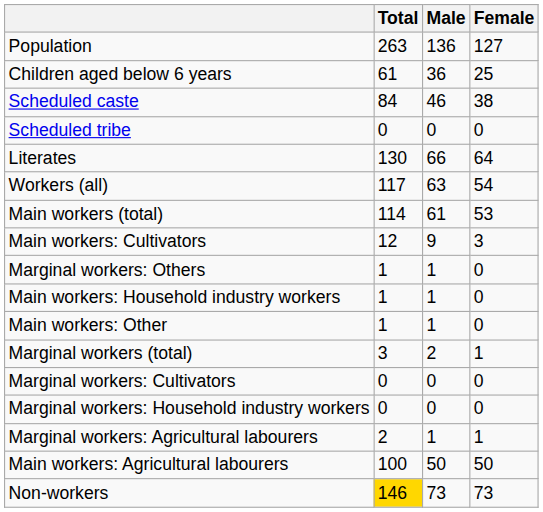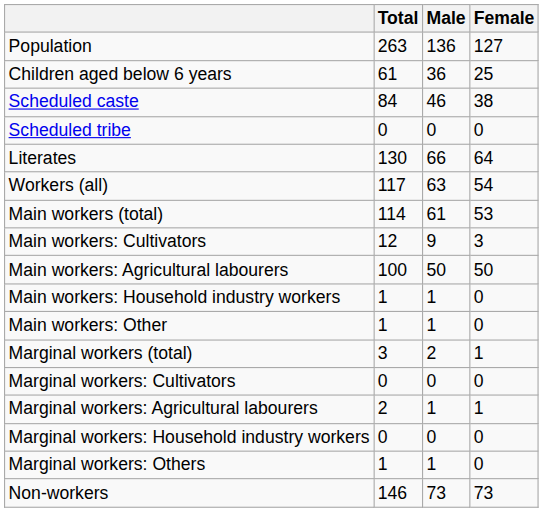 <table class="wikitable sortable">
 <tr>
 <th></th>
 <th>Total</th>
 <th>Male</th>
 <th>Female</th>
 </tr>
 <tr>
 <td>Population</td>
 <td>263</td>
 <td>136</td>
 <td>127</td>
 </tr>
 <tr>
 <td>Children aged below 6 years</td>
 <td>61</td>
 <td>36</td>
 <td>25</td>
 </tr>
 <tr>
 <td><a href='#'>Scheduled caste</a></td>
 <td>84</td>
 <td>46</td>
 <td>38</td>
 </tr>
 <tr>
 <td><a href='#'>Scheduled tribe</a></td>
 <td>0</td>
 <td>0</td>
 <td>0</td>
 </tr>
 <tr>
 <td>Literates</td>
 <td>130</td>
 <td>66</td>
 <td>64</td>
 </tr>
 <tr>
 <td>Workers (all)</td>
 <td>117</td>
 <td>63</td>
 <td>54</td>
 </tr>
 <tr>
 <td>Main workers (total)</td>
 <td>114</td>
 <td>61</td>
 <td>53</td>
 </tr>
 <tr>
 <td>Main workers: Cultivators</td>
 <td>12</td>
 <td>9</td>
 <td>3</td>
 </tr>
 <tr>
-<td>Marginal workers: Others</td>
-<td>1</td>
-<td>1</td>
-<td>0</td>
+<td>Main workers: Agricultural labourers</td>
+<td>100</td>
+<td>50</td>
+<td>50</td>
 </tr>
 <tr>
 <td>Main workers: Household industry workers</td>
 <td>1</td>
 <td>1</td>
 <td>0</td>
 </tr>
 <tr>
 <td>Main workers: Other</td>
 <td>1</td>
 <td>1</td>
 <td>0</td>
 </tr>
 <tr>
 <td>Marginal workers (total)</td>
 <td>3</td>
 <td>2</td>
 <td>1</td>
 </tr>
 <tr>
 <td>Marginal workers: Cultivators</td>
 <td>0</td>
 <td>0</td>
 <td>0</td>
 </tr>
 <tr>
+<td>Marginal workers: Agricultural labourers</td>
+<td>2</td>
+<td>1</td>
+<td>1</td>
+</tr>
+<tr>
 <td>Marginal workers: Household industry workers</td>
 <td>0</td>
 <td>0</td>
 <td>0</td>
 </tr>
 <tr>
-<td>Marginal workers: Agricultural labourers</td>
-<td>2</td>
+<td>Marginal workers: Others</td>
 <td>1</td>
 <td>1</td>
-</tr>
-<tr>
-<td>Main workers: Agricultural labourers</td>
-<td>100</td>
-<td>50</td>
-<td>50</td>
+<td>0</td>
 </tr>
 <tr>
 <td>Non-workers</td>
-<td style="background: gold;">146</td>
+<td>146</td>
 <td>73</td>
 <td>73</td>
 </tr>
 </table>
